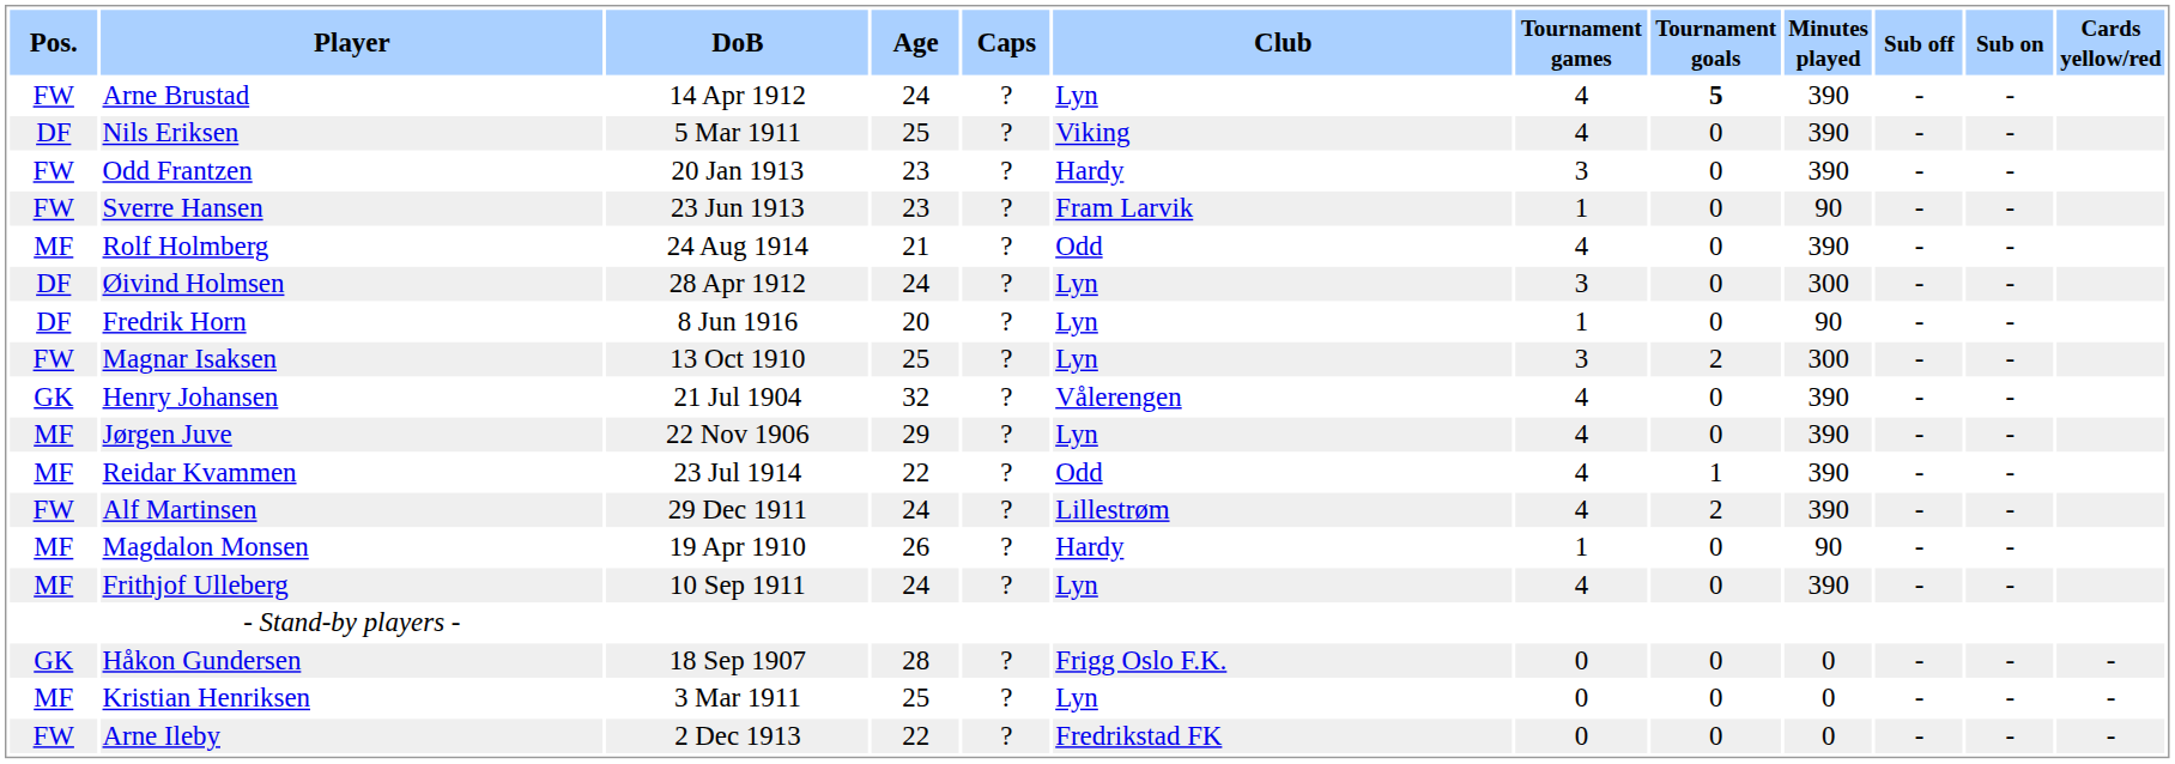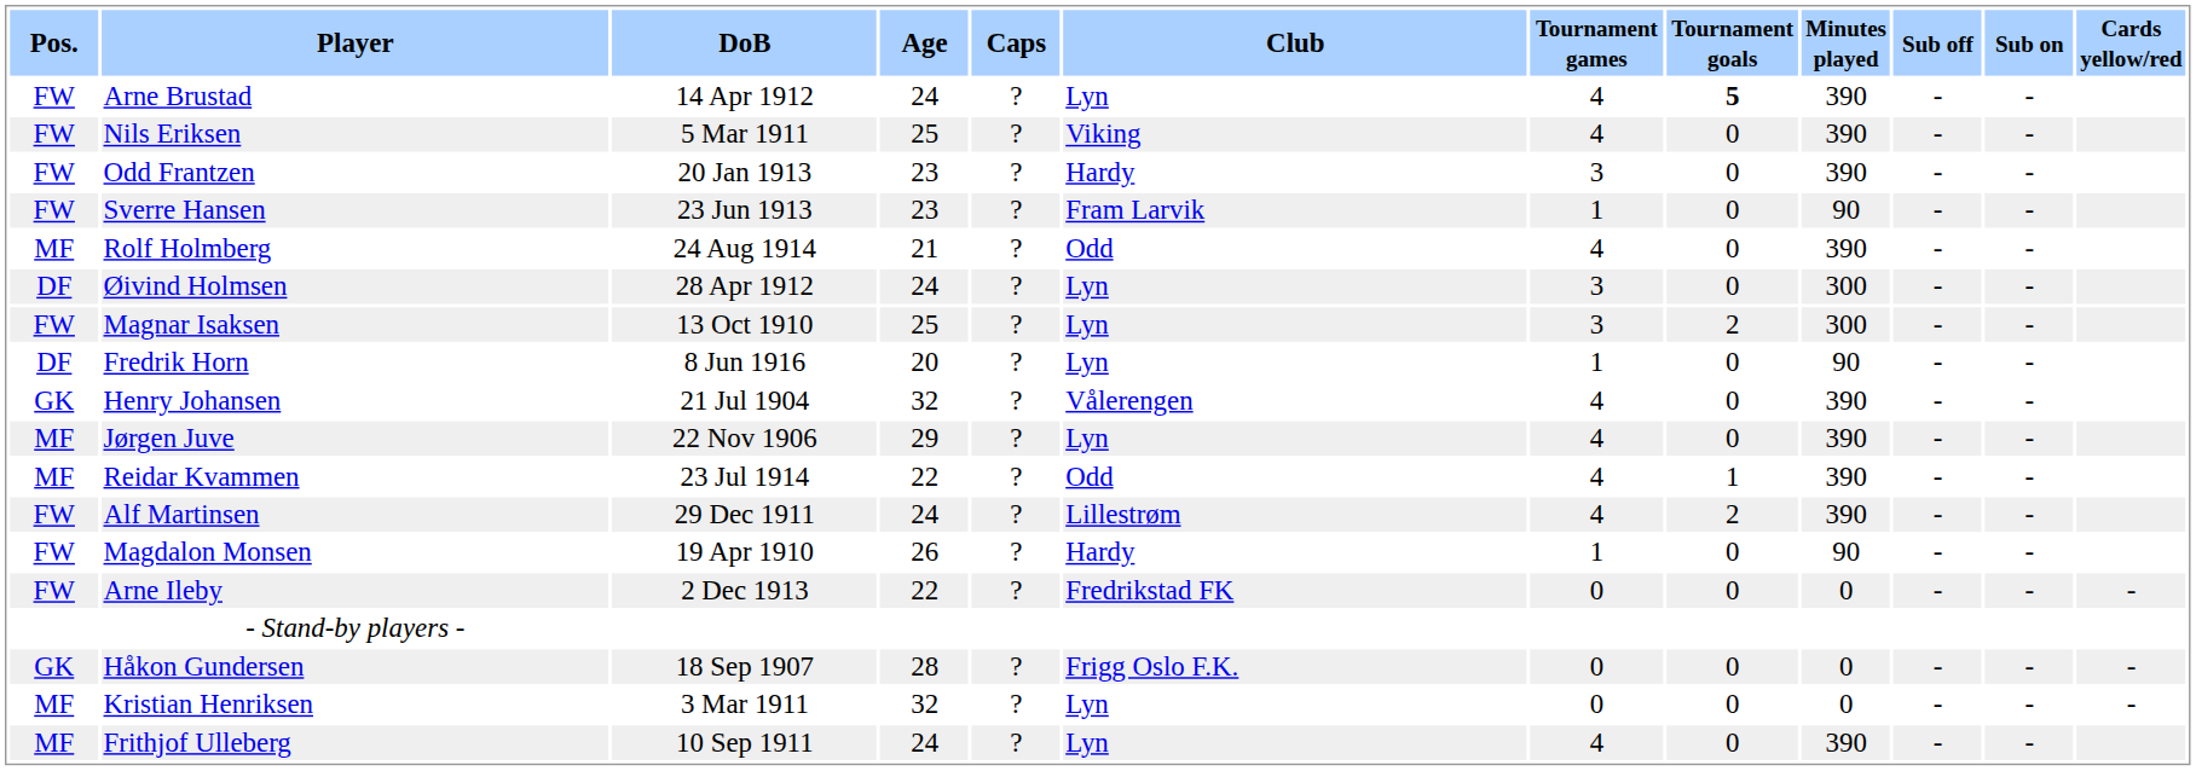 <table border="0" width="100%" style="border: 1px solid #999; background-color:#FFFFFF; text-align:center">
 <tr align="center" bgcolor="#AAD0FF">
 <th width=4%>Pos.</th>
 <th width=23%>Player</th>
 <th width=12%>DoB</th>
 <th width=4%>Age</th>
 <th width=4%>Caps</th>
 <th width=21%>Club</th>
 <th width=6%><small>Tournament<br>games</small></th>
 <th width=6%><small>Tournament<br>goals</small></th>
 <th width=4%><small>Minutes<br>played</small></th>
 <th width=4%><small>Sub off</small></th>
 <th width=4%><small>Sub on</small></th>
 <th width=4%><small>Cards<br>yellow/red</small></th>
 </tr>
 <tr>
 <td><a href='#'>FW</a></td>
 <td align="left"><a href='#'>Arne Brustad</a></td>
 <td>14 Apr 1912</td>
 <td>24</td>
 <td>?</td>
 <td align="left"> <a href='#'>Lyn</a></td>
 <td>4</td>
 <td><strong>5</strong></td>
 <td>390</td>
 <td>-</td>
 <td>-</td>
 <td></td>
 </tr>
 <tr bgcolor="#EFEFEF">
-<td><a href='#'>DF</a></td>
+<td><a href='#'>FW</a></td>
 <td align="left"><a href='#'>Nils Eriksen</a></td>
 <td>5 Mar 1911</td>
 <td>25</td>
 <td>?</td>
 <td align="left"> <a href='#'>Viking</a></td>
 <td>4</td>
 <td>0</td>
 <td>390</td>
 <td>-</td>
 <td>-</td>
 <td></td>
 </tr>
 <tr>
 <td><a href='#'>FW</a></td>
 <td align="left"><a href='#'>Odd Frantzen</a></td>
 <td>20 Jan 1913</td>
 <td>23</td>
 <td>?</td>
 <td align="left"> <a href='#'>Hardy</a></td>
 <td>3</td>
 <td>0</td>
 <td>390</td>
 <td>-</td>
 <td>-</td>
 <td></td>
 </tr>
 <tr bgcolor="#EFEFEF">
 <td><a href='#'>FW</a></td>
 <td align="left"><a href='#'>Sverre Hansen</a></td>
 <td>23 Jun 1913</td>
 <td>23</td>
 <td>?</td>
 <td align="left"> <a href='#'>Fram Larvik</a></td>
 <td>1</td>
 <td>0</td>
 <td>90</td>
 <td>-</td>
 <td>-</td>
 <td></td>
 </tr>
 <tr>
 <td><a href='#'>MF</a></td>
 <td align="left"><a href='#'>Rolf Holmberg</a></td>
 <td>24 Aug 1914</td>
 <td>21</td>
 <td>?</td>
 <td align="left"> <a href='#'>Odd</a></td>
 <td>4</td>
 <td>0</td>
 <td>390</td>
 <td>-</td>
 <td>-</td>
 <td></td>
 </tr>
 <tr bgcolor="#EFEFEF">
 <td><a href='#'>DF</a></td>
 <td align="left"><a href='#'>Øivind Holmsen</a></td>
 <td>28 Apr 1912</td>
 <td>24</td>
 <td>?</td>
 <td align="left"> <a href='#'>Lyn</a></td>
 <td>3</td>
 <td>0</td>
 <td>300</td>
 <td>-</td>
 <td>-</td>
 <td></td>
 </tr>
+<tr bgcolor="#EFEFEF">
+<td><a href='#'>FW</a></td>
+<td align="left"><a href='#'>Magnar Isaksen</a></td>
+<td>13 Oct 1910</td>
+<td>25</td>
+<td>?</td>
+<td align="left"> <a href='#'>Lyn</a></td>
+<td>3</td>
+<td>2</td>
+<td>300</td>
+<td>-</td>
+<td>-</td>
+<td></td>
+</tr>
 <tr>
 <td><a href='#'>DF</a></td>
 <td align="left"><a href='#'>Fredrik Horn</a></td>
 <td>8 Jun 1916</td>
 <td>20</td>
 <td>?</td>
 <td align="left"> <a href='#'>Lyn</a></td>
 <td>1</td>
 <td>0</td>
 <td>90</td>
-<td>-</td>
-<td>-</td>
-<td></td>
-</tr>
-<tr bgcolor="#EFEFEF">
-<td><a href='#'>FW</a></td>
-<td align="left"><a href='#'>Magnar Isaksen</a></td>
-<td>13 Oct 1910</td>
-<td>25</td>
-<td>?</td>
-<td align="left"> <a href='#'>Lyn</a></td>
-<td>3</td>
-<td>2</td>
-<td>300</td>
 <td>-</td>
 <td>-</td>
 <td></td>
 </tr>
 <tr>
 <td><a href='#'>GK</a></td>
 <td align="left"><a href='#'>Henry Johansen</a></td>
 <td>21 Jul 1904</td>
 <td>32</td>
 <td>?</td>
 <td align="left"> <a href='#'>Vålerengen</a></td>
 <td>4</td>
 <td>0</td>
 <td>390</td>
 <td>-</td>
 <td>-</td>
 <td></td>
 </tr>
 <tr bgcolor="#EFEFEF">
 <td><a href='#'>MF</a></td>
 <td align="left"><a href='#'>Jørgen Juve</a></td>
 <td>22 Nov 1906</td>
 <td>29</td>
 <td>?</td>
 <td align="left"> <a href='#'>Lyn</a></td>
 <td>4</td>
 <td>0</td>
 <td>390</td>
 <td>-</td>
 <td>-</td>
 <td></td>
 </tr>
 <tr>
 <td><a href='#'>MF</a></td>
 <td align="left"><a href='#'>Reidar Kvammen</a></td>
 <td>23 Jul 1914</td>
 <td>22</td>
 <td>?</td>
 <td align="left"> <a href='#'>Odd</a></td>
 <td>4</td>
 <td>1</td>
 <td>390</td>
 <td>-</td>
 <td>-</td>
 <td></td>
 </tr>
 <tr bgcolor="#EFEFEF">
 <td><a href='#'>FW</a></td>
 <td align="left"><a href='#'>Alf Martinsen</a></td>
 <td>29 Dec 1911</td>
 <td>24</td>
 <td>?</td>
 <td align="left"> <a href='#'>Lillestrøm</a></td>
 <td>4</td>
 <td>2</td>
 <td>390</td>
 <td>-</td>
 <td>-</td>
 <td></td>
 </tr>
 <tr>
-<td><a href='#'>MF</a></td>
+<td><a href='#'>FW</a></td>
 <td align="left"><a href='#'>Magdalon Monsen</a></td>
 <td>19 Apr 1910</td>
 <td>26</td>
 <td>?</td>
 <td align="left"> <a href='#'>Hardy</a></td>
 <td>1</td>
 <td>0</td>
 <td>90</td>
 <td>-</td>
 <td>-</td>
 <td></td>
 </tr>
 <tr bgcolor="#EFEFEF">
-<td><a href='#'>MF</a></td>
-<td align="left"><a href='#'>Frithjof Ulleberg</a></td>
-<td>10 Sep 1911</td>
-<td>24</td>
+<td><a href='#'>FW</a></td>
+<td align="left"><a href='#'>Arne Ileby</a></td>
+<td>2 Dec 1913</td>
+<td>22</td>
 <td>?</td>
-<td align="left"> <a href='#'>Lyn</a></td>
-<td>4</td>
+<td align="left"> <a href='#'>Fredrikstad FK</a></td>
 <td>0</td>
-<td>390</td>
+<td>0</td>
+<td>0</td>
 <td>-</td>
 <td>-</td>
-<td></td>
+<td>-</td>
 </tr>
 <tr>
 <td></td>
 <td>- <em>Stand-by players</em> -</td>
 <td></td>
 <td></td>
 <td></td>
 <td></td>
 <td></td>
 <td></td>
 <td></td>
 <td></td>
 <td></td>
 <td></td>
 </tr>
 <tr bgcolor="#EFEFEF">
 <td><a href='#'>GK</a></td>
 <td align="left"><a href='#'>Håkon Gundersen</a></td>
 <td>18 Sep 1907</td>
 <td>28</td>
 <td>?</td>
 <td align="left"> <a href='#'>Frigg Oslo F.K.</a></td>
 <td>0</td>
 <td>0</td>
 <td>0</td>
 <td>-</td>
 <td>-</td>
 <td>-</td>
 </tr>
 <tr>
 <td><a href='#'>MF</a></td>
 <td align="left"><a href='#'>Kristian Henriksen</a></td>
 <td>3 Mar 1911</td>
-<td>25</td>
+<td>32</td>
 <td>?</td>
 <td align="left"> <a href='#'>Lyn</a></td>
 <td>0</td>
 <td>0</td>
 <td>0</td>
 <td>-</td>
 <td>-</td>
 <td>-</td>
 </tr>
 <tr bgcolor="#EFEFEF">
-<td><a href='#'>FW</a></td>
-<td align="left"><a href='#'>Arne Ileby</a></td>
-<td>2 Dec 1913</td>
-<td>22</td>
+<td><a href='#'>MF</a></td>
+<td align="left"><a href='#'>Frithjof Ulleberg</a></td>
+<td>10 Sep 1911</td>
+<td>24</td>
 <td>?</td>
-<td align="left"> <a href='#'>Fredrikstad FK</a></td>
+<td align="left"> <a href='#'>Lyn</a></td>
+<td>4</td>
 <td>0</td>
-<td>0</td>
-<td>0</td>
+<td>390</td>
 <td>-</td>
 <td>-</td>
-<td>-</td>
+<td></td>
 </tr>
 </table>
